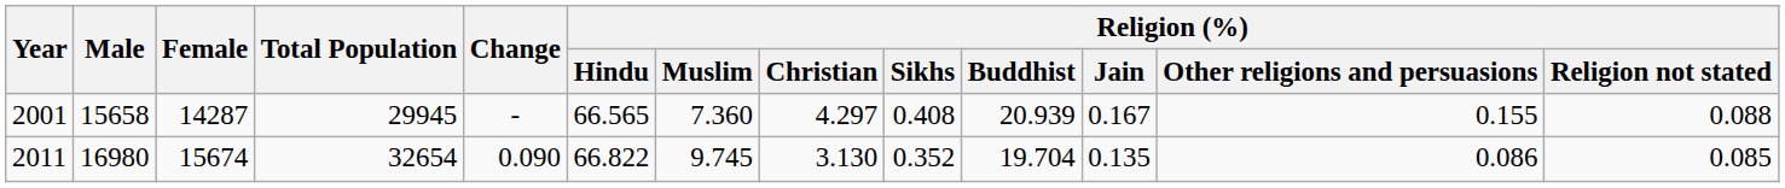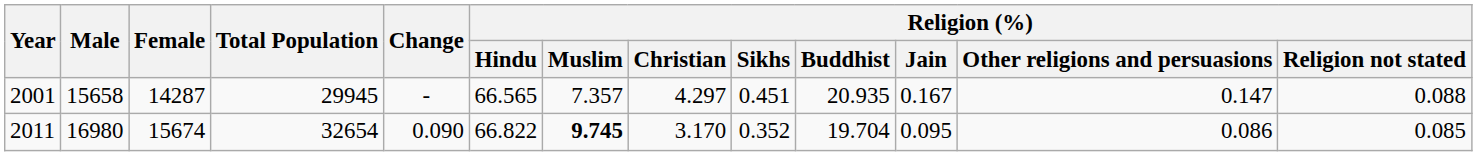 <table class="wikitable">
 <tr>
 <th rowspan="2">Year</th>
 <th rowspan="2">Male</th>
 <th rowspan="2">Female</th>
 <th rowspan="2">Total Population</th>
 <th rowspan="2">Change</th>
 <th colspan="8">Religion (%)</th>
 </tr>
 <tr>
 <th>Hindu</th>
 <th>Muslim</th>
 <th>Christian</th>
 <th>Sikhs</th>
 <th>Buddhist</th>
 <th>Jain</th>
 <th>Other religions and persuasions</th>
 <th>Religion not stated</th>
 </tr>
 <tr>
 <td>2001</td>
 <td style="text-align:right;">15658</td>
 <td style="text-align:right;">14287</td>
 <td style="text-align:right;">29945</td>
 <td style="text-align:center;">-</td>
 <td style="text-align:right;">66.565</td>
-<td style="text-align:right;">7.360</td>
+<td style="text-align:right;">7.357</td>
 <td style="text-align:right;">4.297</td>
-<td style="text-align:right;">0.408</td>
-<td style="text-align:right;">20.939</td>
+<td style="text-align:right;">0.451</td>
+<td style="text-align:right;">20.935</td>
 <td style="text-align:right;">0.167</td>
-<td style="text-align:right;">0.155</td>
+<td style="text-align:right;">0.147</td>
 <td style="text-align:right;">0.088</td>
 </tr>
 <tr>
 <td>2011</td>
 <td style="text-align:right;">16980</td>
 <td style="text-align:right;">15674</td>
 <td style="text-align:right;">32654</td>
 <td style="text-align:right;">0.090</td>
 <td style="text-align:right;">66.822</td>
-<td style="text-align:right;">9.745</td>
-<td style="text-align:right;">3.130</td>
+<td style="text-align:right;"><strong>9.745</strong></td>
+<td style="text-align:right;">3.170</td>
 <td style="text-align:right;">0.352</td>
 <td style="text-align:right;">19.704</td>
-<td style="text-align:right;">0.135</td>
+<td style="text-align:right;">0.095</td>
 <td style="text-align:right;">0.086</td>
 <td style="text-align:right;">0.085</td>
 </tr>
 </table>
